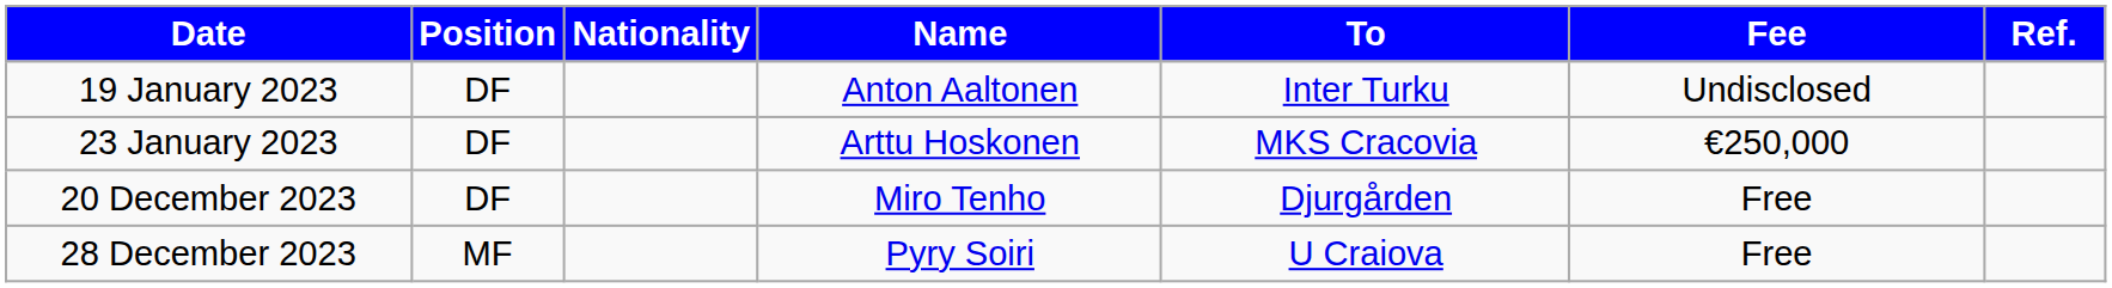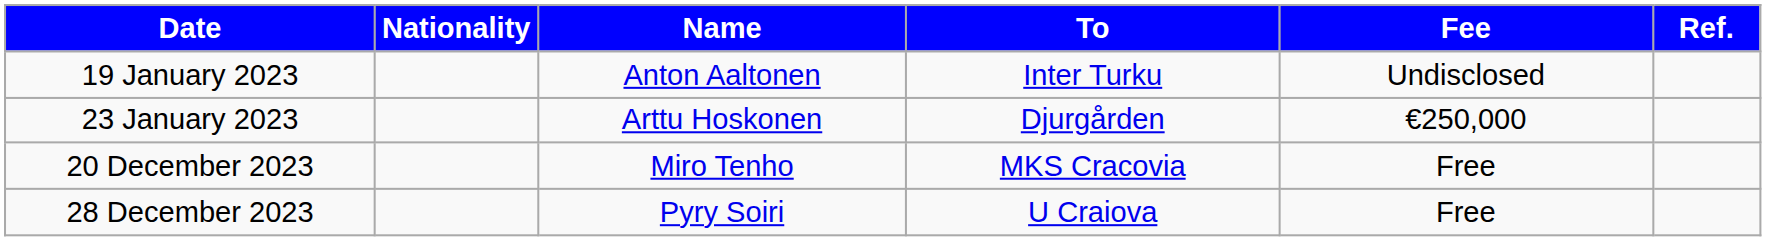 <table class="wikitable"  style="text-align:center; font-size:90%; ">
 <tr>
 <th style="background:#00f; color:white; width:200px;">Date</th>
-<th style="background:#00f; color:white; width:50px;">Position</th>
 <th style="background:#00f; color:white; width:50px;">Nationality</th>
 <th style="background:#00f; color:white; width:200px;">Name</th>
 <th style="background:#00f; color:white; width:200px;">To</th>
 <th style="background:#00f; color:white; width:200px;">Fee</th>
 <th style="background:#00f; color:white; width:50px;">Ref.</th>
 </tr>
 <tr>
 <td>19 January 2023</td>
-<td>DF</td>
 <td></td>
 <td><a href='#'>Anton Aaltonen</a></td>
 <td><a href='#'>Inter Turku</a></td>
 <td>Undisclosed</td>
 <td></td>
 </tr>
 <tr>
 <td>23 January 2023</td>
-<td>DF</td>
 <td></td>
 <td><a href='#'>Arttu Hoskonen</a></td>
-<td><a href='#'>MKS Cracovia</a></td>
+<td><a href='#'>Djurgården</a></td>
 <td>€250,000</td>
 <td></td>
 </tr>
 <tr>
 <td>20 December 2023</td>
-<td>DF</td>
 <td></td>
 <td><a href='#'>Miro Tenho</a></td>
-<td><a href='#'>Djurgården</a></td>
+<td><a href='#'>MKS Cracovia</a></td>
 <td>Free</td>
 <td></td>
 </tr>
 <tr>
 <td>28 December 2023</td>
-<td>MF</td>
 <td></td>
 <td><a href='#'>Pyry Soiri</a></td>
 <td><a href='#'>U Craiova</a></td>
 <td>Free</td>
 <td></td>
 </tr>
 </table>
